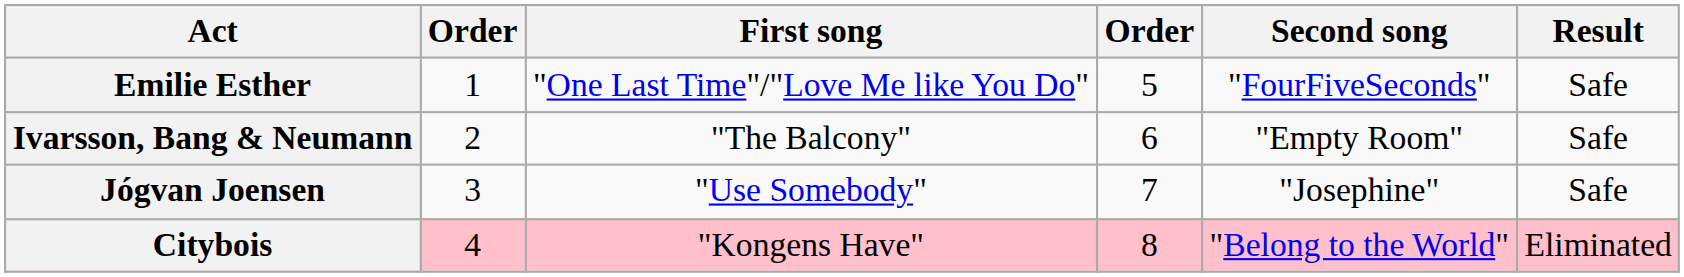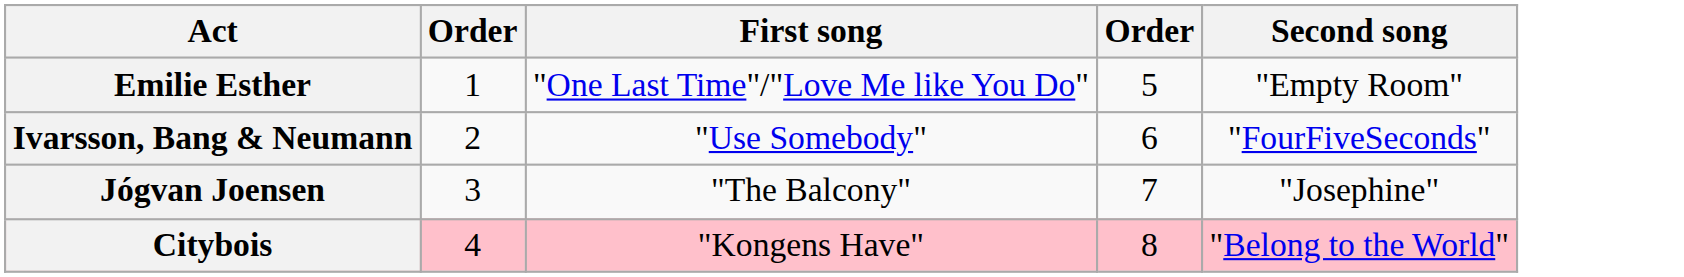 <table class="wikitable plainrowheaders" style="text-align:center;">
 <tr>
 <th>Act</th>
 <th>Order</th>
 <th>First song</th>
 <th>Order</th>
 <th>Second song</th>
-<th>Result</th>
 </tr>
 <tr>
 <th scope=row>Emilie Esther</th>
 <td>1</td>
 <td>"<a href='#'>One Last Time</a>"/"<a href='#'>Love Me like You Do</a>"</td>
 <td>5</td>
-<td>"<a href='#'>FourFiveSeconds</a>"</td>
-<td>Safe</td>
+<td>"Empty Room"</td>
 </tr>
 <tr>
 <th scope=row>Ivarsson, Bang & Neumann</th>
 <td>2</td>
-<td>"The Balcony"</td>
+<td>"<a href='#'>Use Somebody</a>"</td>
 <td>6</td>
-<td>"Empty Room"</td>
-<td>Safe</td>
+<td>"<a href='#'>FourFiveSeconds</a>"</td>
 </tr>
 <tr>
 <th scope=row>Jógvan Joensen</th>
 <td>3</td>
-<td>"<a href='#'>Use Somebody</a>"</td>
+<td>"The Balcony"</td>
 <td>7</td>
 <td>"Josephine"</td>
-<td>Safe</td>
 </tr>
 <tr style="background:pink;">
 <th scope=row>Citybois</th>
 <td>4</td>
 <td>"Kongens Have"</td>
 <td>8</td>
 <td>"<a href='#'>Belong to the World</a>"</td>
-<td>Eliminated</td>
 </tr>
 </table>
